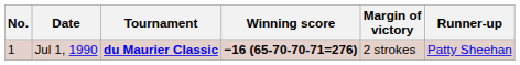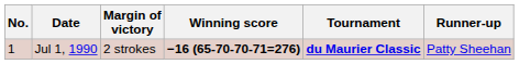 <table class="wikitable" style="font-size:95%;">
 <tr>
 <th>No.</th>
 <th>Date</th>
+<th>Margin of<br>victory</th>
+<th>Winning score</th>
 <th>Tournament</th>
-<th>Winning score</th>
-<th>Margin of<br>victory</th>
 <th>Runner-up</th>
 </tr>
 <tr style="background:#e5d1cb;">
 <td>1</td>
 <td>Jul 1, <a href='#'>1990</a></td>
+<td>2 strokes</td>
+<td><strong>−16 (65-70-70-71=276)</strong></td>
 <td><strong><a href='#'>du Maurier Classic</a></strong></td>
-<td><strong>−16 (65-70-70-71=276)</strong></td>
-<td>2 strokes</td>
 <td> <a href='#'>Patty Sheehan</a></td>
 </tr>
 </table>
